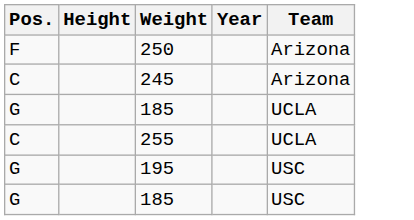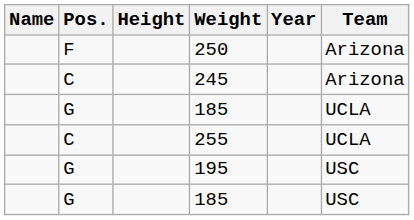 <table class="wikitable sortable" style="font-size:110%;" border="1">
 <tr>
+<th>Name</th>
 <th>Pos.</th>
 <th>Height</th>
 <th>Weight</th>
 <th>Year</th>
 <th>Team</th>
 </tr>
 <tr>
+<td></td>
 <td>F</td>
 <td></td>
 <td>250</td>
 <td></td>
 <td>Arizona</td>
 </tr>
 <tr>
+<td></td>
 <td>C</td>
 <td></td>
 <td>245</td>
 <td></td>
 <td>Arizona</td>
 </tr>
 <tr>
+<td></td>
 <td>G</td>
 <td></td>
 <td>185</td>
 <td></td>
 <td>UCLA</td>
 </tr>
 <tr>
+<td></td>
 <td>C</td>
 <td></td>
 <td>255</td>
 <td></td>
 <td>UCLA</td>
 </tr>
 <tr>
+<td></td>
 <td>G</td>
 <td></td>
 <td>195</td>
 <td></td>
 <td>USC</td>
 </tr>
 <tr>
+<td></td>
 <td>G</td>
 <td></td>
 <td>185</td>
 <td></td>
 <td>USC</td>
 </tr>
 </table>
